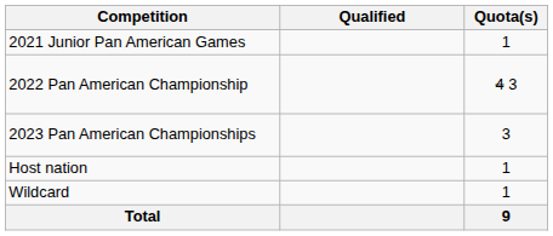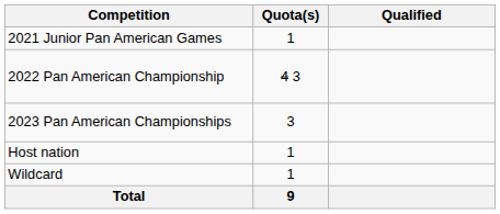 <table class = "wikitable" width=560>
 <tr>
 <th width=300>Competition</th>
+<th width=80>Quota(s)</th>
 <th width=200>Qualified</th>
-<th width=80>Quota(s)</th>
 </tr>
 <tr>
 <td>2021 Junior Pan American Games</td>
+<td align="center">1</td>
 <td></td>
-<td align="center">1</td>
 </tr>
 <tr>
 <td>2022 Pan American Championship</td>
+<td align="center"><s>4</s> 3</td>
 <td><br><br><br><s></s></td>
-<td align="center"><s>4</s> 3</td>
 </tr>
 <tr>
 <td>2023 Pan American Championships</td>
+<td align="center">3</td>
 <td><br><br></td>
-<td align="center">3</td>
 </tr>
 <tr>
 <td>Host nation</td>
+<td align="center">1</td>
 <td></td>
-<td align="center">1</td>
 </tr>
 <tr>
 <td>Wildcard</td>
+<td align="center">1</td>
 <td></td>
-<td align="center">1</td>
 </tr>
 <tr>
 <th>Total</th>
+<th>9</th>
 <th></th>
-<th>9</th>
 </tr>
 </table>
